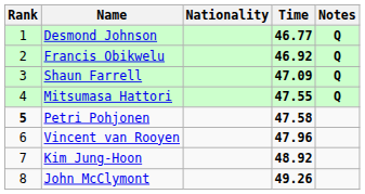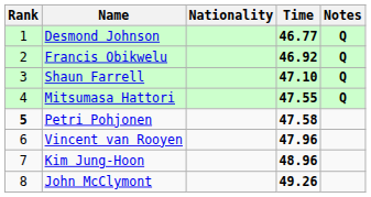 <table class="wikitable sortable" style="text-align:center">
 <tr>
 <th>Rank</th>
 <th>Name</th>
 <th>Nationality</th>
 <th>Time</th>
 <th>Notes</th>
 </tr>
 <tr bgcolor=ccffcc>
 <td>1</td>
 <td align=left><a href='#'>Desmond Johnson</a></td>
 <td align=left></td>
 <td><strong>46.77</strong></td>
 <td><strong>Q</strong></td>
 </tr>
 <tr bgcolor=ccffcc>
 <td>2</td>
 <td align=left><a href='#'>Francis Obikwelu</a></td>
 <td align=left></td>
 <td><strong>46.92</strong></td>
 <td><strong>Q</strong></td>
 </tr>
 <tr bgcolor=ccffcc>
 <td>3</td>
 <td align=left><a href='#'>Shaun Farrell</a></td>
 <td align=left></td>
-<td><strong>47.09</strong></td>
+<td><strong>47.10</strong></td>
 <td><strong>Q</strong></td>
 </tr>
 <tr bgcolor=ccffcc>
 <td>4</td>
 <td align=left><a href='#'>Mitsumasa Hattori</a></td>
 <td align=left></td>
 <td><strong>47.55</strong></td>
 <td><strong>Q</strong></td>
 </tr>
 <tr>
 <td><strong>5</strong></td>
 <td align=left><a href='#'>Petri Pohjonen</a></td>
 <td align=left></td>
 <td><strong>47.58</strong></td>
 <td></td>
 </tr>
 <tr>
 <td>6</td>
 <td align=left><a href='#'>Vincent van Rooyen</a></td>
 <td align=left></td>
 <td><strong>47.96</strong></td>
 <td></td>
 </tr>
 <tr>
 <td>7</td>
 <td align=left><a href='#'>Kim Jung-Hoon</a></td>
 <td align=left></td>
-<td><strong>48.92</strong></td>
+<td><strong>48.96</strong></td>
 <td></td>
 </tr>
 <tr>
 <td>8</td>
 <td align=left><a href='#'>John McClymont</a></td>
 <td align=left></td>
 <td><strong>49.26</strong></td>
 <td></td>
 </tr>
 </table>
